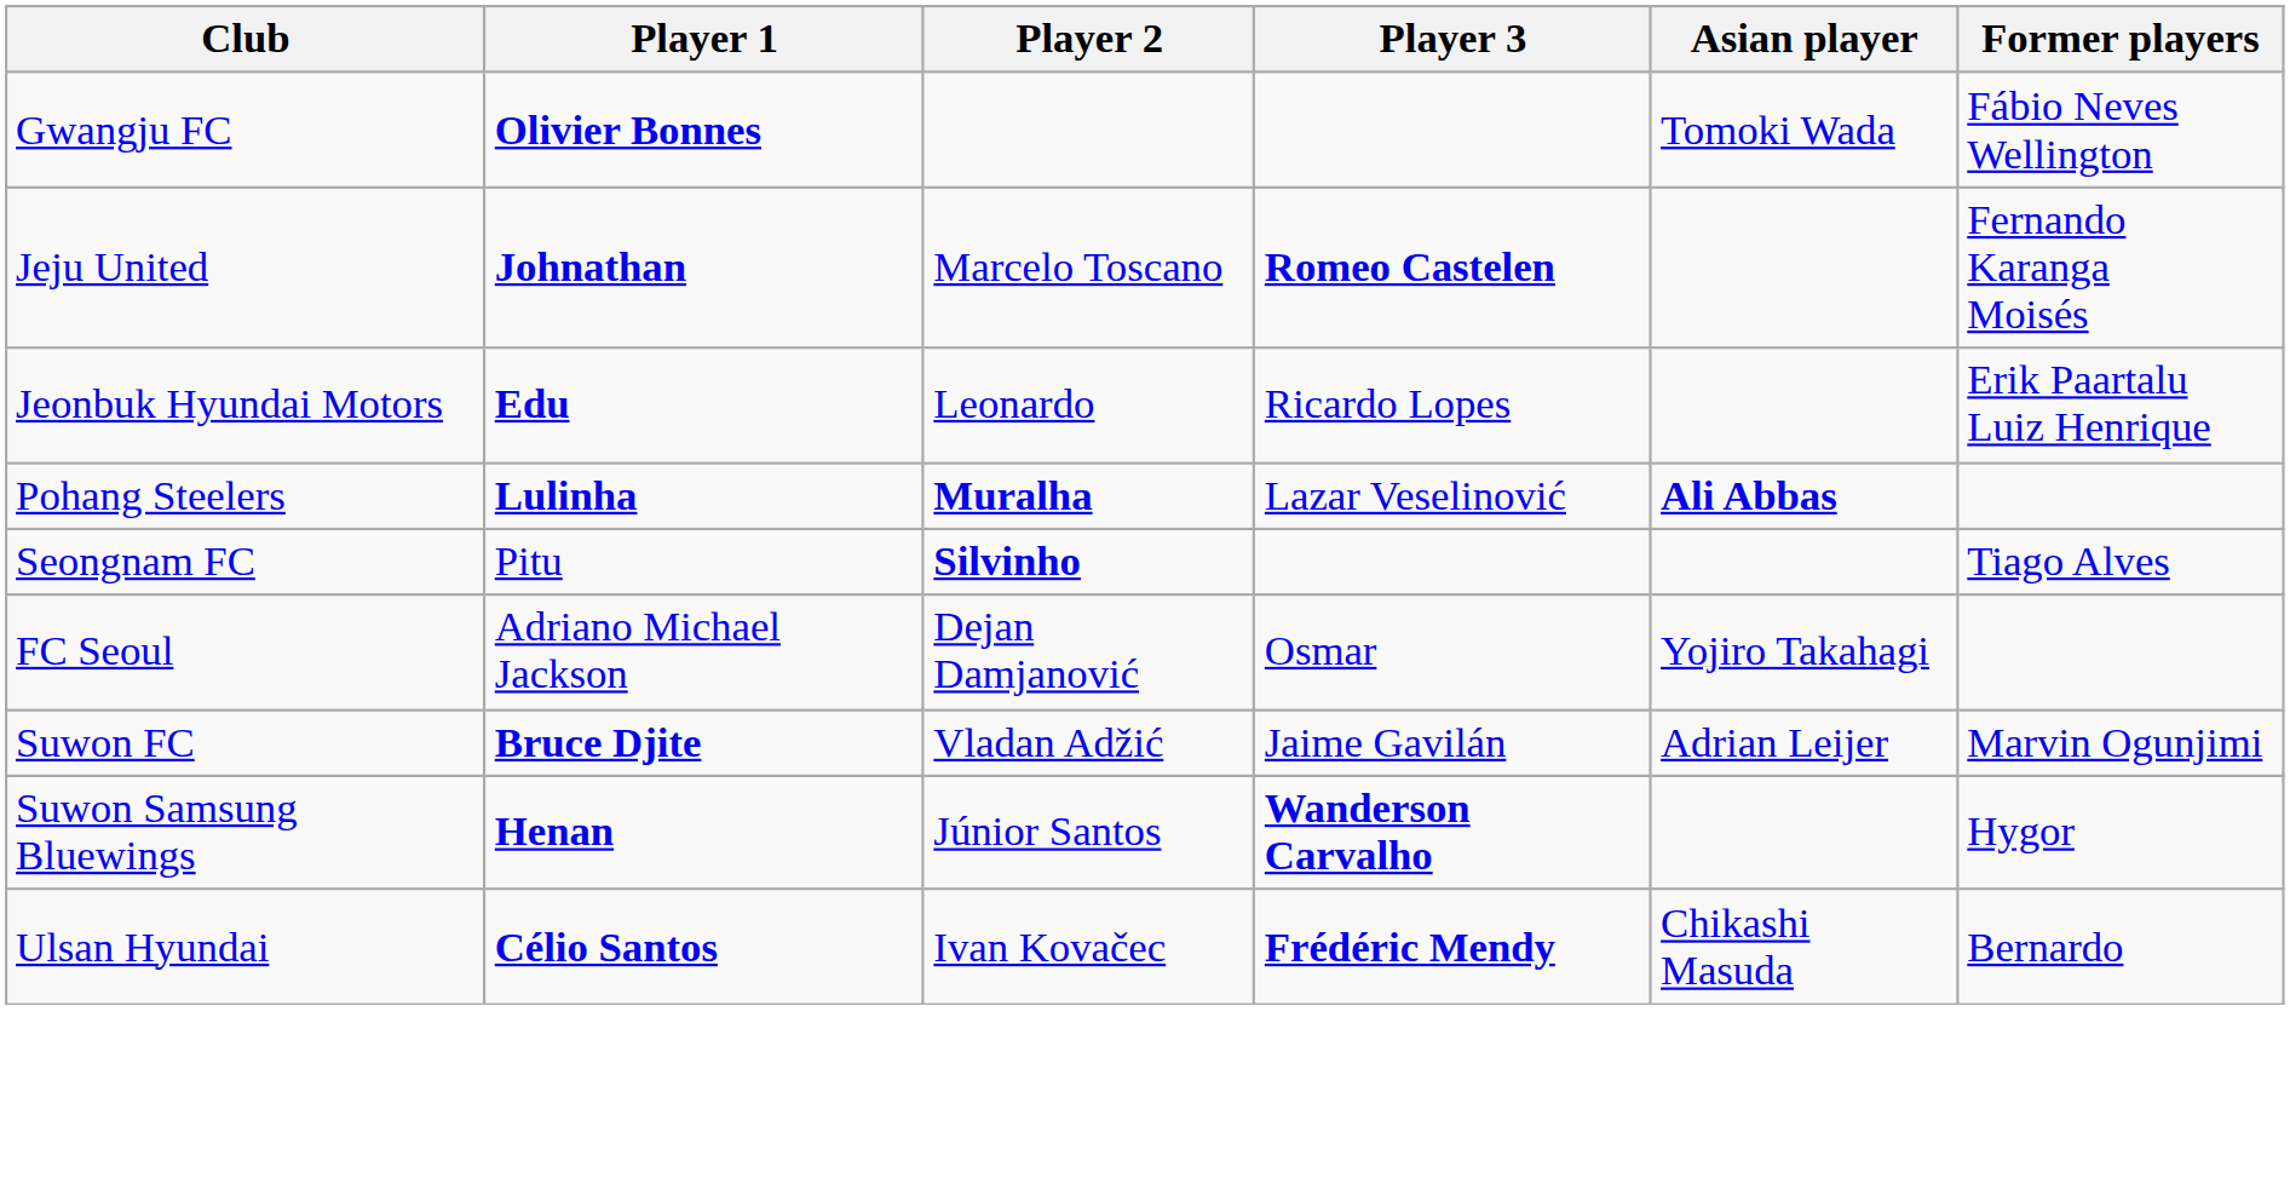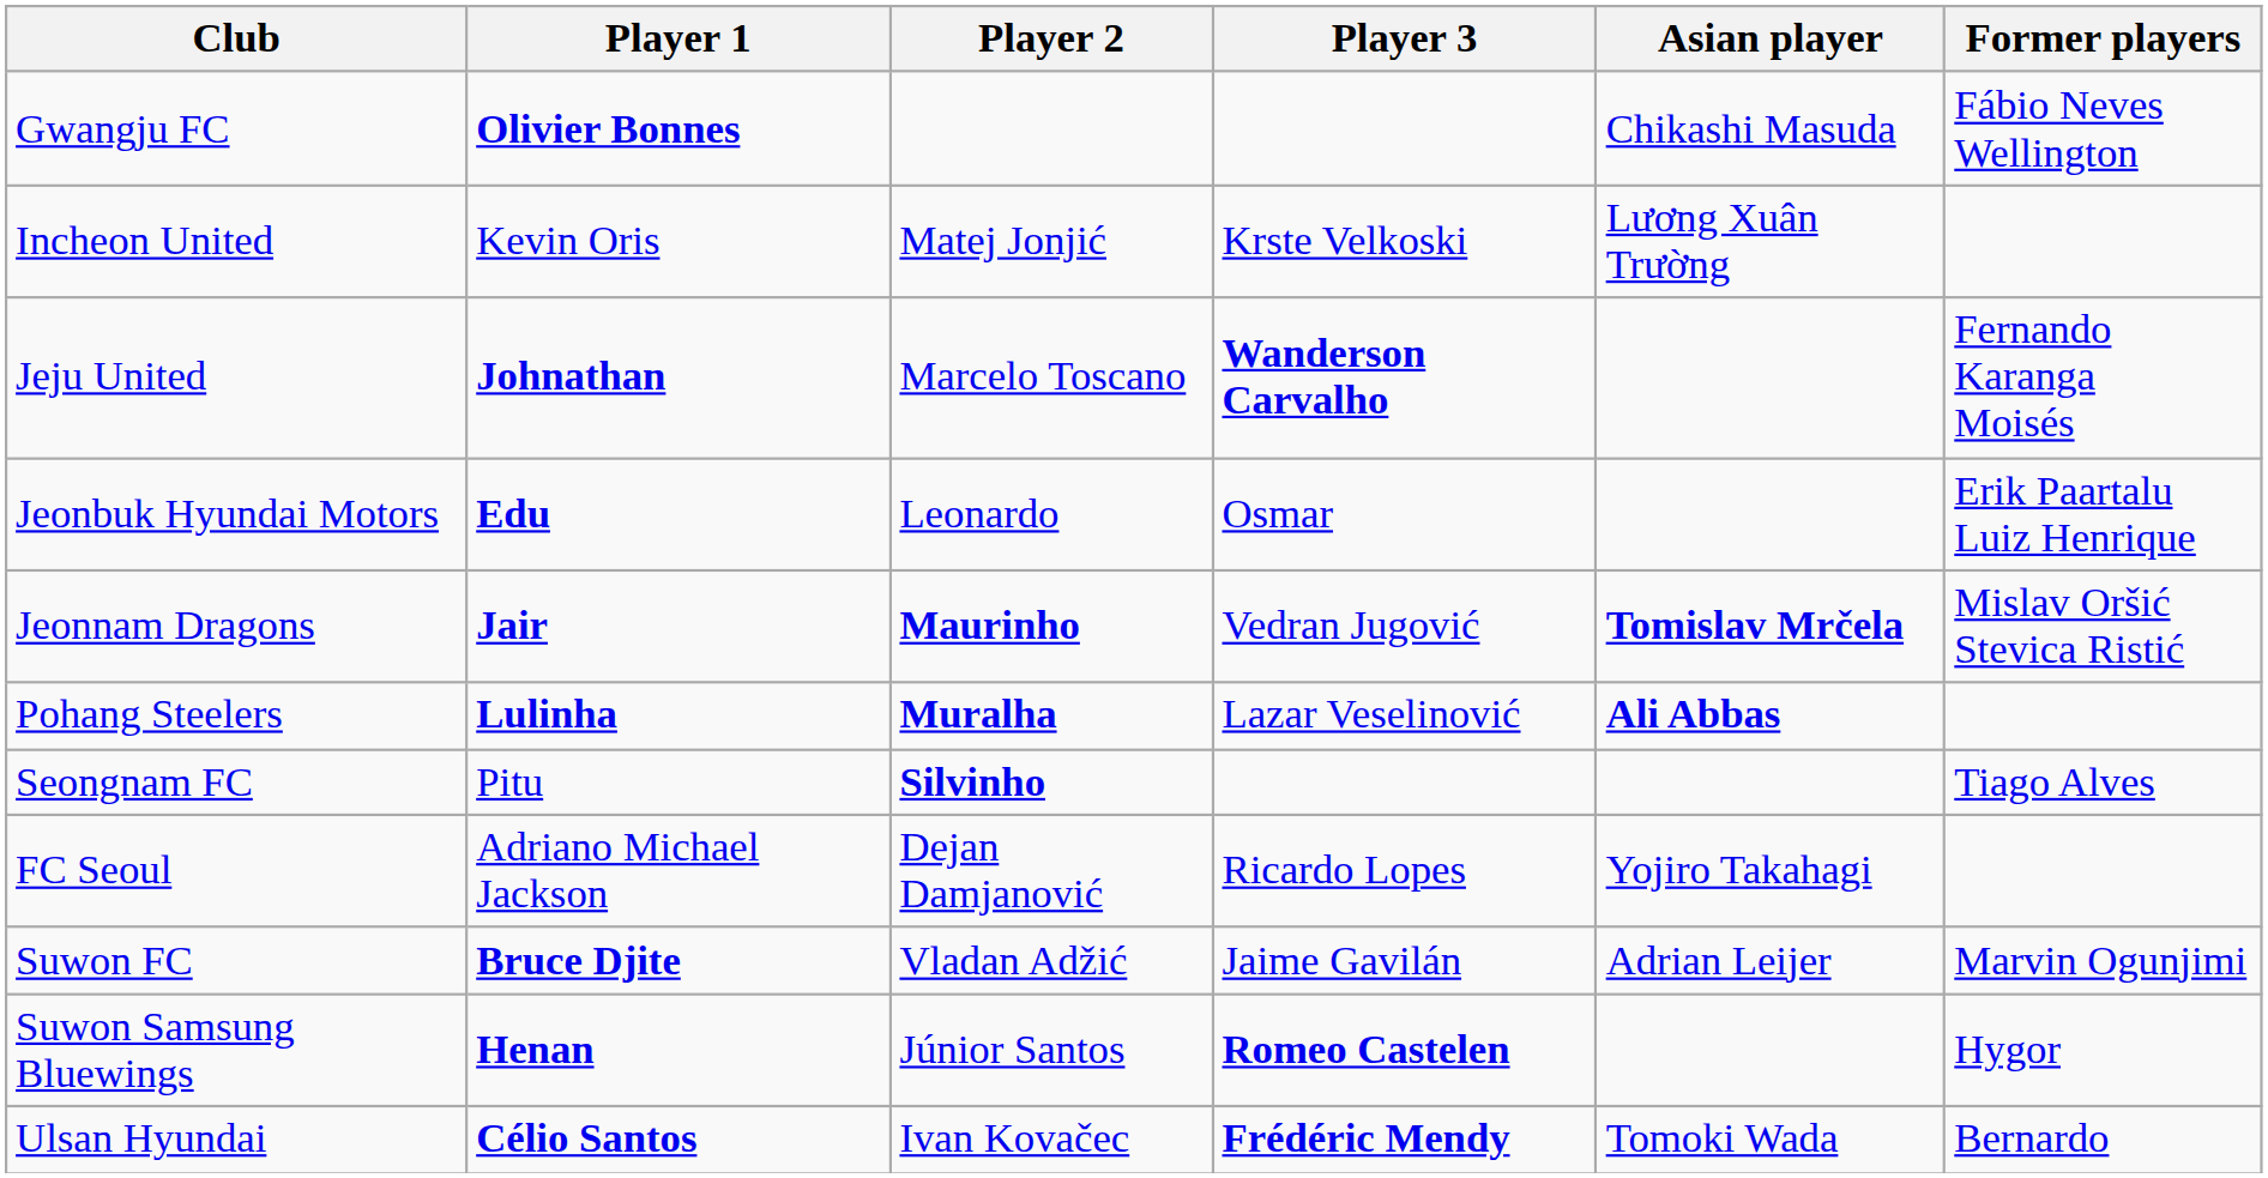 <table class="wikitable">
 <tr>
 <th>Club</th>
 <th>Player 1</th>
 <th>Player 2</th>
 <th>Player 3</th>
 <th>Asian player</th>
 <th>Former players</th>
 </tr>
 <tr>
 <td><a href='#'>Gwangju FC</a></td>
 <td> <strong><a href='#'>Olivier Bonnes</a></strong></td>
 <td></td>
 <td></td>
-<td> <a href='#'>Tomoki Wada</a></td>
+<td> <a href='#'>Chikashi Masuda</a></td>
 <td> <a href='#'>Fábio Neves</a><br> <a href='#'>Wellington</a></td>
+</tr>
+<tr>
+<td><a href='#'>Incheon United</a></td>
+<td> <a href='#'>Kevin Oris</a></td>
+<td> <a href='#'>Matej Jonjić</a></td>
+<td> <a href='#'>Krste Velkoski</a></td>
+<td> <a href='#'>Lương Xuân Trường</a></td>
+<td></td>
 </tr>
 <tr>
 <td><a href='#'>Jeju United</a></td>
 <td> <strong><a href='#'>Johnathan</a></strong></td>
 <td> <a href='#'>Marcelo Toscano</a></td>
-<td> <strong><a href='#'>Romeo Castelen</a></strong></td>
+<td> <strong><a href='#'>Wanderson Carvalho</a></strong></td>
 <td></td>
 <td> <a href='#'>Fernando Karanga</a><br> <a href='#'>Moisés</a></td>
 </tr>
 <tr>
 <td><a href='#'>Jeonbuk Hyundai Motors</a></td>
 <td> <strong><a href='#'>Edu</a></strong></td>
 <td> <a href='#'>Leonardo</a></td>
-<td> <a href='#'>Ricardo Lopes</a></td>
+<td> <a href='#'>Osmar</a></td>
 <td></td>
 <td> <a href='#'>Erik Paartalu</a><br> <a href='#'>Luiz Henrique</a></td>
+</tr>
+<tr>
+<td><a href='#'>Jeonnam Dragons</a></td>
+<td> <strong><a href='#'>Jair</a></strong></td>
+<td> <strong><a href='#'>Maurinho</a></strong></td>
+<td> <a href='#'>Vedran Jugović</a></td>
+<td> <strong><a href='#'>Tomislav Mrčela</a></strong></td>
+<td> <a href='#'>Mislav Oršić</a><br> <a href='#'>Stevica Ristić</a></td>
 </tr>
 <tr>
 <td><a href='#'>Pohang Steelers</a></td>
 <td> <strong><a href='#'>Lulinha</a></strong></td>
 <td> <strong><a href='#'>Muralha</a></strong></td>
 <td> <a href='#'>Lazar Veselinović</a></td>
 <td> <strong><a href='#'>Ali Abbas</a></strong></td>
 </tr>
 <tr>
 <td><a href='#'>Seongnam FC</a></td>
 <td> <a href='#'>Pitu</a></td>
 <td> <strong><a href='#'>Silvinho</a></strong></td>
 <td></td>
 <td></td>
 <td> <a href='#'>Tiago Alves</a></td>
 </tr>
 <tr>
 <td><a href='#'>FC Seoul</a></td>
 <td> <a href='#'>Adriano Michael Jackson</a></td>
 <td> <a href='#'>Dejan Damjanović</a></td>
-<td> <a href='#'>Osmar</a></td>
+<td> <a href='#'>Ricardo Lopes</a></td>
 <td> <a href='#'>Yojiro Takahagi</a></td>
 </tr>
 <tr>
 <td><a href='#'>Suwon FC</a></td>
 <td> <strong><a href='#'>Bruce Djite</a></strong></td>
 <td> <a href='#'>Vladan Adžić</a></td>
 <td> <a href='#'>Jaime Gavilán</a></td>
 <td> <a href='#'>Adrian Leijer</a></td>
 <td> <a href='#'>Marvin Ogunjimi</a></td>
 </tr>
 <tr>
 <td><a href='#'>Suwon Samsung Bluewings</a></td>
 <td> <strong><a href='#'>Henan</a></strong></td>
 <td> <a href='#'>Júnior Santos</a></td>
-<td> <strong><a href='#'>Wanderson Carvalho</a></strong></td>
+<td> <strong><a href='#'>Romeo Castelen</a></strong></td>
 <td></td>
 <td> <a href='#'>Hygor</a></td>
 </tr>
 <tr>
 <td><a href='#'>Ulsan Hyundai</a></td>
 <td> <strong><a href='#'>Célio Santos</a></strong></td>
 <td> <a href='#'>Ivan Kovačec</a></td>
 <td> <strong><a href='#'>Frédéric Mendy</a></strong></td>
-<td> <a href='#'>Chikashi Masuda</a></td>
+<td> <a href='#'>Tomoki Wada</a></td>
 <td> <a href='#'>Bernardo</a></td>
 </tr>
 </table>
